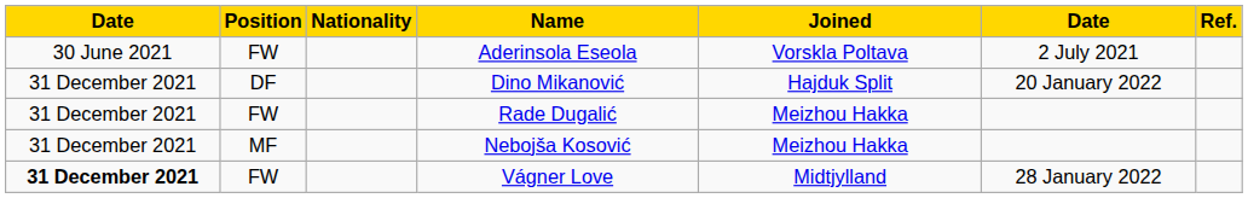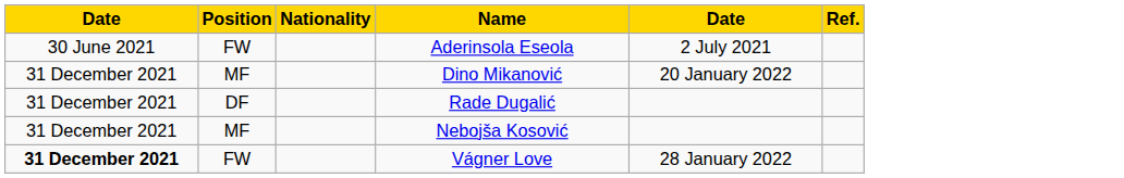 <table class="wikitable"  style="text-align:center; font-size:90%; ">
 <tr>
 <th style="background:#FFD700; color:#000000; width:150px;">Date</th>
 <th style="background:#FFD700; color:#000000; width:50px;">Position</th>
 <th style="background:#FFD700; color:#000000; width:50px;">Nationality</th>
 <th style="background:#FFD700; color:#000000; width:200px;">Name</th>
-<th style="background:#FFD700; color:#000000; width:200px;">Joined</th>
 <th style="background:#FFD700; color:#000000; width:150px;">Date</th>
 <th style="background:#FFD700; color:#000000; width:25px;">Ref.</th>
 </tr>
 <tr>
 <td>30 June 2021</td>
 <td>FW</td>
 <td></td>
 <td><a href='#'>Aderinsola Eseola</a></td>
-<td><a href='#'>Vorskla Poltava</a></td>
 <td>2 July 2021</td>
+<td></td>
+</tr>
+<tr>
+<td>31 December 2021</td>
+<td>MF</td>
+<td></td>
+<td><a href='#'>Dino Mikanović</a></td>
+<td>20 January 2022</td>
 <td></td>
 </tr>
 <tr>
 <td>31 December 2021</td>
 <td>DF</td>
 <td></td>
-<td><a href='#'>Dino Mikanović</a></td>
-<td><a href='#'>Hajduk Split</a></td>
-<td>20 January 2022</td>
-<td></td>
-</tr>
-<tr>
-<td>31 December 2021</td>
-<td>FW</td>
-<td></td>
 <td><a href='#'>Rade Dugalić</a></td>
-<td><a href='#'>Meizhou Hakka</a></td>
 <td></td>
 <td></td>
 </tr>
 <tr>
 <td>31 December 2021</td>
 <td>MF</td>
 <td></td>
 <td><a href='#'>Nebojša Kosović</a></td>
-<td><a href='#'>Meizhou Hakka</a></td>
 <td></td>
 <td></td>
 </tr>
 <tr>
 <td><strong>31 December 2021</strong></td>
 <td>FW</td>
 <td></td>
 <td><a href='#'>Vágner Love</a></td>
-<td><a href='#'>Midtjylland</a></td>
 <td>28 January 2022</td>
 <td></td>
 </tr>
 </table>
